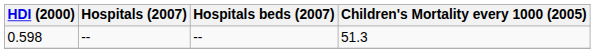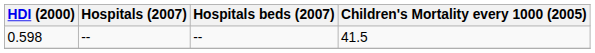 <table class="wikitable" border="1">
 <tr>
 <th><a href='#'>HDI</a> (2000)</th>
 <th>Hospitals (2007)</th>
 <th>Hospitals beds (2007)</th>
 <th>Children's Mortality every 1000 (2005)</th>
 </tr>
 <tr>
 <td>0.598</td>
 <td>--</td>
 <td>--</td>
-<td>51.3</td>
+<td>41.5</td>
 </tr>
 <tr>
 </tr>
 </table>
